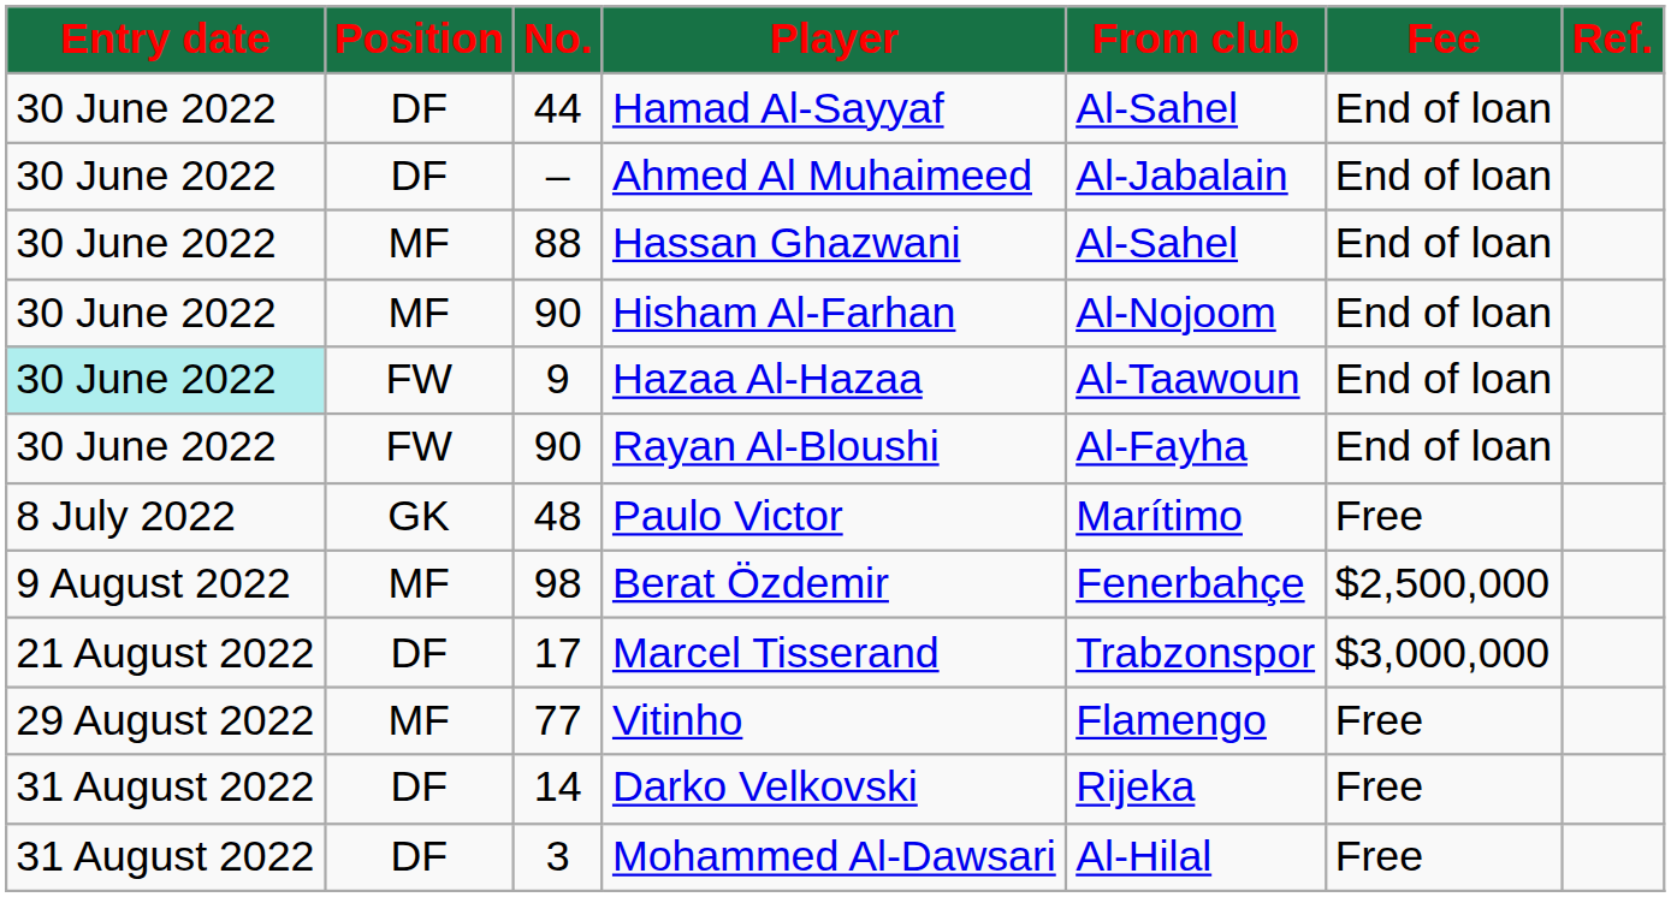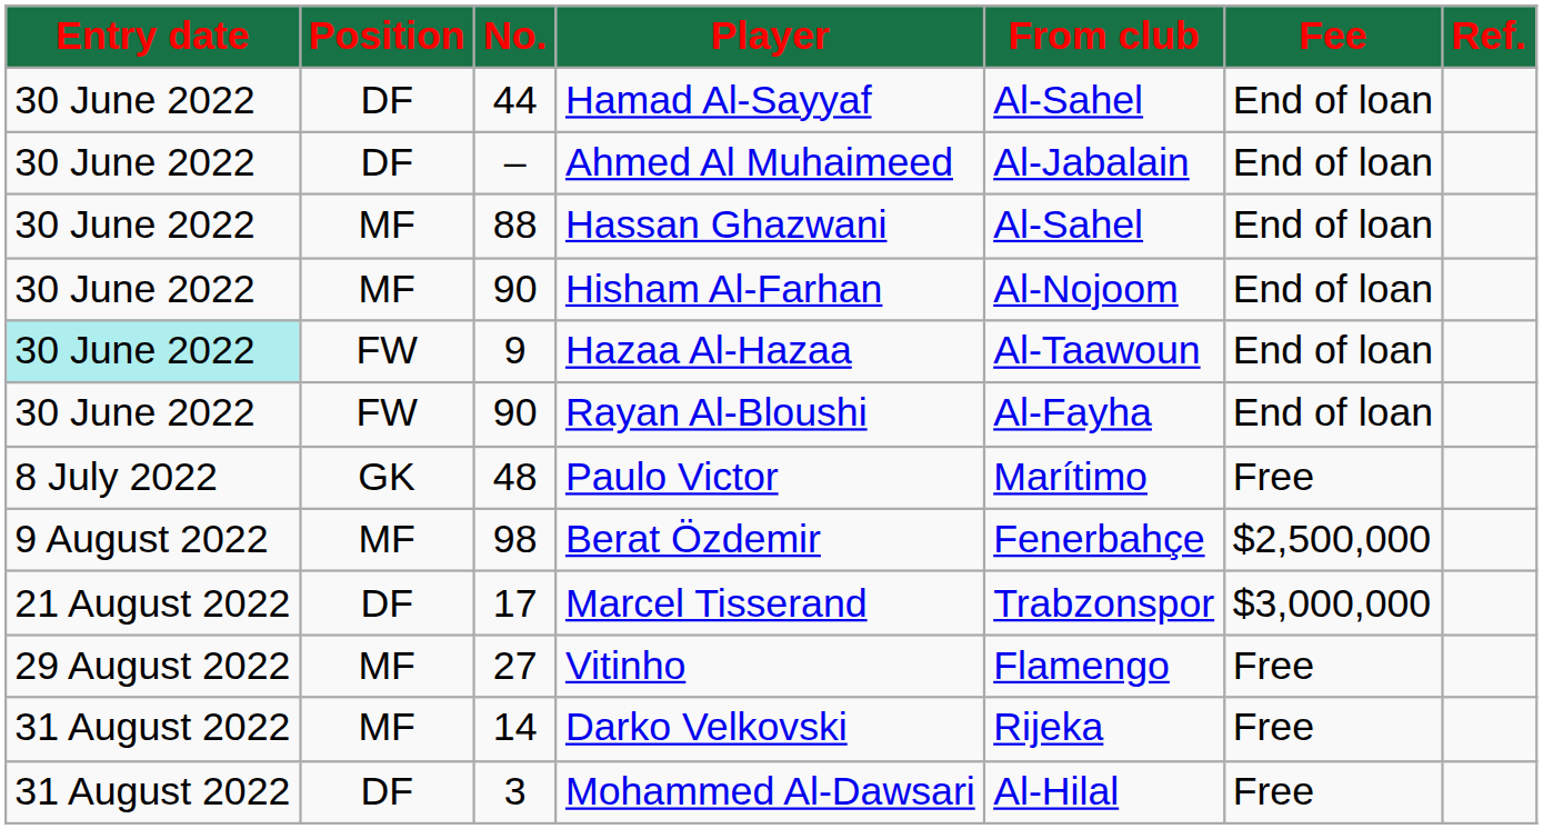 <table class="wikitable sortable">
 <tr>
 <th style="background:#177245; color:red;"><strong>Entry date</strong></th>
 <th style="background:#177245; color:red;"><strong>Position</strong></th>
 <th style="background:#177245; color:red;"><strong>No.</strong></th>
 <th style="background:#177245; color:red;"><strong>Player</strong></th>
 <th style="background:#177245; color:red;"><strong>From club</strong></th>
 <th style="background:#177245; color:red;"><strong>Fee</strong></th>
 <th style="background:#177245; color:red;"><strong>Ref.</strong></th>
 </tr>
 <tr>
 <td>30 June 2022</td>
 <td style="text-align:center;">DF</td>
 <td style="text-align:center;">44</td>
 <td style="text-align:left;"> <a href='#'>Hamad Al-Sayyaf</a></td>
 <td style="text-align:left;"> <a href='#'>Al-Sahel</a></td>
 <td>End of loan</td>
 <td></td>
 </tr>
 <tr>
 <td>30 June 2022</td>
 <td style="text-align:center;">DF</td>
 <td style="text-align:center;">–</td>
 <td style="text-align:left;"> <a href='#'>Ahmed Al Muhaimeed</a></td>
 <td style="text-align:left;"> <a href='#'>Al-Jabalain</a></td>
 <td>End of loan</td>
 <td></td>
 </tr>
 <tr>
 <td>30 June 2022</td>
 <td style="text-align:center;">MF</td>
 <td style="text-align:center;">88</td>
 <td style="text-align:left;"> <a href='#'>Hassan Ghazwani</a></td>
 <td style="text-align:left;"> <a href='#'>Al-Sahel</a></td>
 <td>End of loan</td>
 <td></td>
 </tr>
 <tr>
 <td>30 June 2022</td>
 <td style="text-align:center;">MF</td>
 <td style="text-align:center;">90</td>
 <td style="text-align:left;"> <a href='#'>Hisham Al-Farhan</a></td>
 <td style="text-align:left;"> <a href='#'>Al-Nojoom</a></td>
 <td>End of loan</td>
 <td></td>
 </tr>
 <tr>
 <td style="background: paleturquoise;">30 June 2022</td>
 <td style="text-align:center;">FW</td>
 <td style="text-align:center;">9</td>
 <td style="text-align:left;"> <a href='#'>Hazaa Al-Hazaa</a></td>
 <td style="text-align:left;"> <a href='#'>Al-Taawoun</a></td>
 <td>End of loan</td>
 <td></td>
 </tr>
 <tr>
 <td>30 June 2022</td>
 <td style="text-align:center;">FW</td>
 <td style="text-align:center;">90</td>
 <td style="text-align:left;"> <a href='#'>Rayan Al-Bloushi</a></td>
 <td style="text-align:left;"> <a href='#'>Al-Fayha</a></td>
 <td>End of loan</td>
 <td></td>
 </tr>
 <tr>
 <td>8 July 2022</td>
 <td style="text-align:center;">GK</td>
 <td style="text-align:center;">48</td>
 <td style="text-align:left;"> <a href='#'>Paulo Victor</a></td>
 <td style="text-align:left;"> <a href='#'>Marítimo</a></td>
 <td>Free</td>
 <td></td>
 </tr>
 <tr>
 <td>9 August 2022</td>
 <td style="text-align:center;">MF</td>
 <td style="text-align:center;">98</td>
 <td style="text-align:left;"> <a href='#'>Berat Özdemir</a></td>
 <td style="text-align:left;"> <a href='#'>Fenerbahçe</a></td>
 <td>$2,500,000</td>
 <td></td>
 </tr>
 <tr>
 <td>21 August 2022</td>
 <td style="text-align:center;">DF</td>
 <td style="text-align:center;">17</td>
 <td style="text-align:left;"> <a href='#'>Marcel Tisserand</a></td>
 <td style="text-align:left;"> <a href='#'>Trabzonspor</a></td>
 <td>$3,000,000</td>
 <td></td>
 </tr>
 <tr>
 <td>29 August 2022</td>
 <td style="text-align:center;">MF</td>
-<td style="text-align:center;">77</td>
+<td style="text-align:center;">27</td>
 <td style="text-align:left;"> <a href='#'>Vitinho</a></td>
 <td style="text-align:left;"> <a href='#'>Flamengo</a></td>
 <td>Free</td>
 <td></td>
 </tr>
 <tr>
 <td>31 August 2022</td>
-<td style="text-align:center;">DF</td>
+<td style="text-align:center;">MF</td>
 <td style="text-align:center;">14</td>
 <td style="text-align:left;"> <a href='#'>Darko Velkovski</a></td>
 <td style="text-align:left;"> <a href='#'>Rijeka</a></td>
 <td>Free</td>
 <td></td>
 </tr>
 <tr>
 <td>31 August 2022</td>
 <td style="text-align:center;">DF</td>
 <td style="text-align:center;">3</td>
 <td style="text-align:left;"> <a href='#'>Mohammed Al-Dawsari</a></td>
 <td style="text-align:left;"> <a href='#'>Al-Hilal</a></td>
 <td>Free</td>
 <td></td>
 </tr>
 <tr>
 </tr>
 </table>
